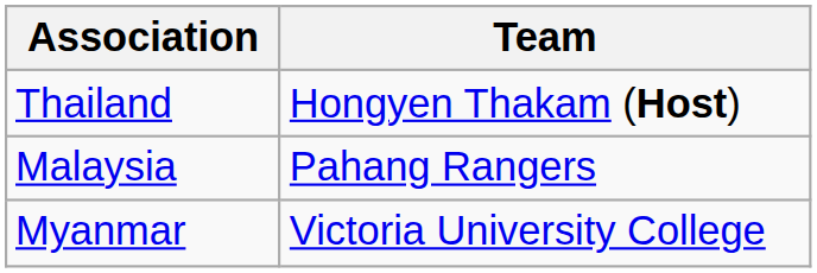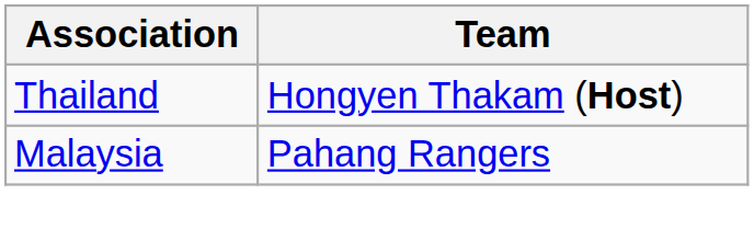 <table class="wikitable">
 <tr>
 <th width=100>Association</th>
 <th width=200>Team</th>
 </tr>
 <tr>
 <td> <a href='#'>Thailand</a></td>
 <td><a href='#'>Hongyen Thakam</a> (<strong>Host</strong>)</td>
 </tr>
 <tr>
 <td> <a href='#'>Malaysia</a></td>
 <td><a href='#'>Pahang Rangers</a></td>
 </tr>
-<tr>
-<td> <a href='#'>Myanmar</a></td>
-<td><a href='#'>Victoria University College</a></td>
-</tr>
 </table>
